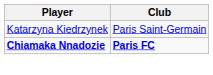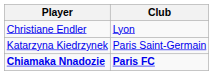 <table class="wikitable">
 <tr>
 <th>Player</th>
 <th>Club</th>
+</tr>
+<tr>
+<td> <a href='#'>Christiane Endler</a></td>
+<td><a href='#'>Lyon</a></td>
 </tr>
 <tr>
 <td> <a href='#'>Katarzyna Kiedrzynek</a></td>
 <td><a href='#'>Paris Saint-Germain</a></td>
 </tr>
 <tr>
 <td> <strong><a href='#'>Chiamaka Nnadozie</a></strong></td>
 <td><strong><a href='#'>Paris FC</a></strong></td>
 </tr>
 </table>
